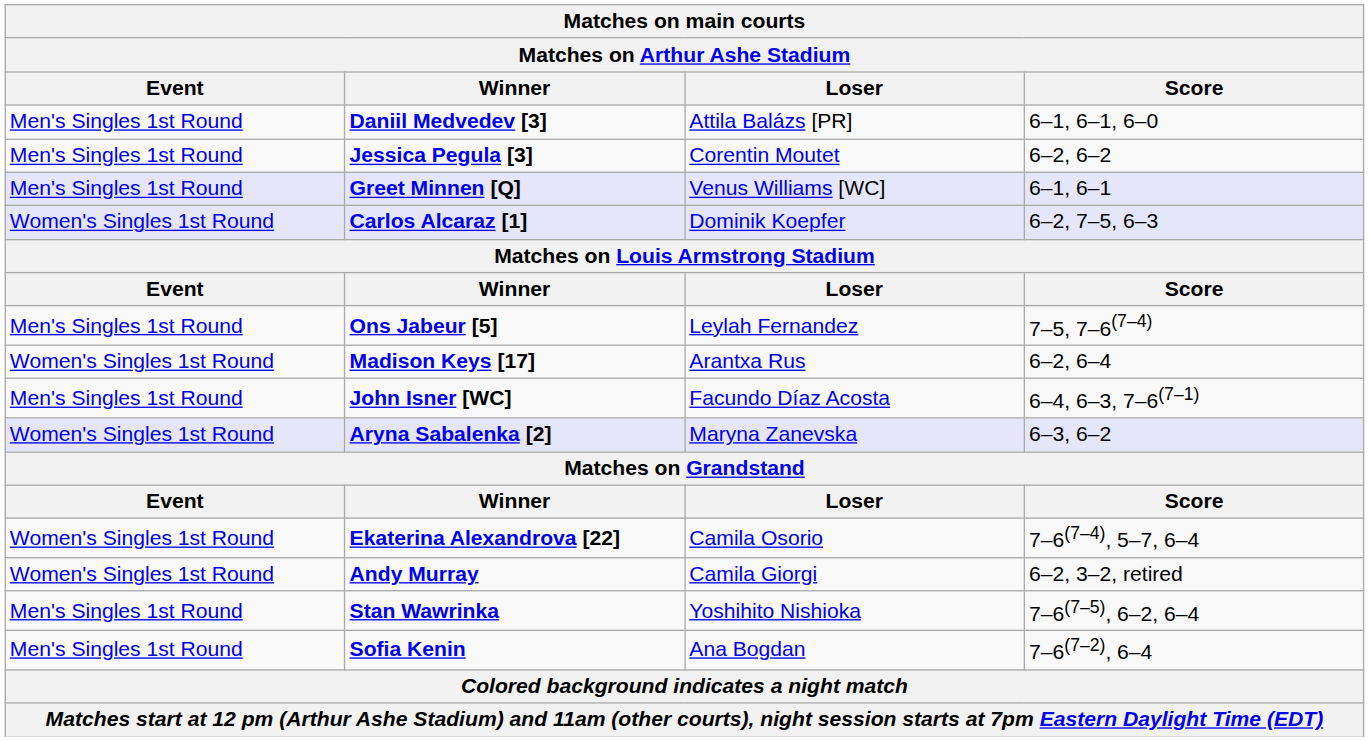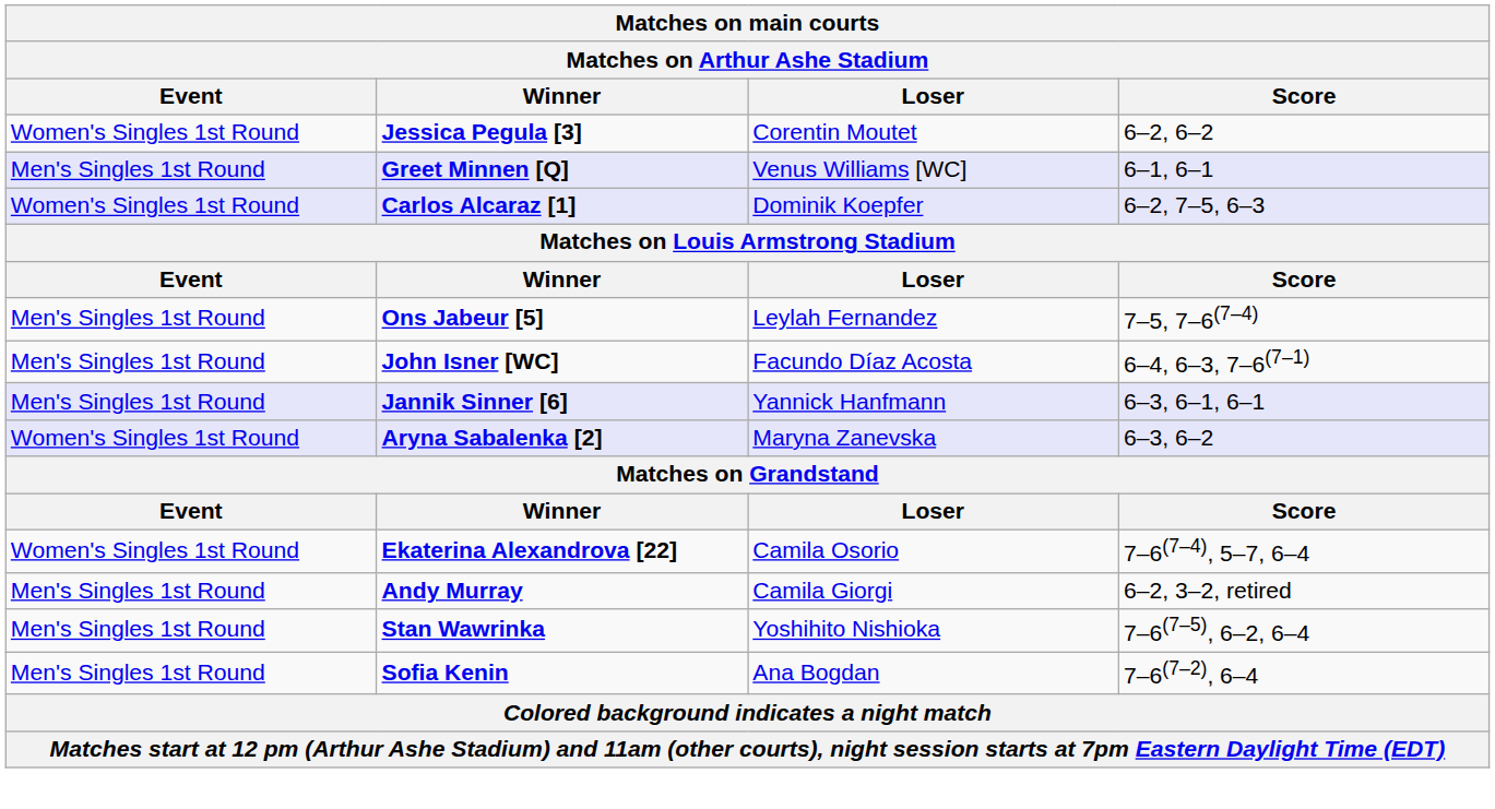 <table class="wikitable" style="margin:auto;">
 <tr>
 <th colspan="4" style="white-space:nowrap;">Matches on main courts</th>
 </tr>
 <tr>
 <th colspan="4"><strong>Matches on <a href='#'>Arthur Ashe Stadium</a></strong></th>
 </tr>
 <tr>
 <th width="250">Event</th>
 <th width="250">Winner</th>
 <th width="250">Loser</th>
 <th width="250">Score</th>
 </tr>
 <tr>
-<td><a href='#'>Men's Singles 1st Round</a></td>
-<td><strong> <a href='#'>Daniil Medvedev</a> [3]</strong></td>
-<td> <a href='#'>Attila Balázs</a> [PR]</td>
-<td>6–1, 6–1, 6–0</td>
-</tr>
-<tr>
-<td><a href='#'>Men's Singles 1st Round</a></td>
+<td><a href='#'>Women's Singles 1st Round</a></td>
 <td><strong> <a href='#'>Jessica Pegula</a> [3]</strong></td>
 <td> <a href='#'>Corentin Moutet</a></td>
 <td>6–2, 6–2</td>
 </tr>
 <tr bgcolor="lavender">
 <td><a href='#'>Men's Singles 1st Round</a></td>
 <td><strong> <a href='#'>Greet Minnen</a> [Q]</strong></td>
 <td> <a href='#'>Venus Williams</a> [WC]</td>
 <td>6–1, 6–1</td>
 </tr>
 <tr bgcolor="lavender">
 <td><a href='#'>Women's Singles 1st Round</a></td>
 <td><strong> <a href='#'>Carlos Alcaraz</a> [1]</strong></td>
 <td> <a href='#'>Dominik Koepfer</a></td>
 <td>6–2, 7–5, 6–3</td>
 </tr>
 <tr>
 <th colspan="4"><strong>Matches on <a href='#'>Louis Armstrong Stadium</a></strong></th>
 </tr>
 <tr>
 <th width="250">Event</th>
 <th width="250">Winner</th>
 <th width="250">Loser</th>
 <th width="250">Score</th>
 </tr>
 <tr>
 <td><a href='#'>Men's Singles 1st Round</a></td>
 <td><strong> <a href='#'>Ons Jabeur</a> [5]</strong></td>
 <td> <a href='#'>Leylah Fernandez</a></td>
 <td>7–5, 7–6<sup>(7–4)</sup></td>
 </tr>
 <tr>
-<td><a href='#'>Women's Singles 1st Round</a></td>
-<td><strong> <a href='#'>Madison Keys</a> [17]</strong></td>
-<td> <a href='#'>Arantxa Rus</a></td>
-<td>6–2, 6–4</td>
-</tr>
-<tr>
 <td><a href='#'>Men's Singles 1st Round</a></td>
 <td><strong> <a href='#'>John Isner</a> [WC]</strong></td>
 <td> <a href='#'>Facundo Díaz Acosta</a></td>
 <td>6–4, 6–3, 7–6<sup>(7–1)</sup></td>
+</tr>
+<tr bgcolor="lavender">
+<td><a href='#'>Men's Singles 1st Round</a></td>
+<td><strong> <a href='#'>Jannik Sinner</a> [6]</strong></td>
+<td> <a href='#'>Yannick Hanfmann</a></td>
+<td>6–3, 6–1, 6–1</td>
 </tr>
 <tr bgcolor="lavender">
 <td><a href='#'>Women's Singles 1st Round</a></td>
 <td><strong> <a href='#'>Aryna Sabalenka</a> [2]</strong></td>
 <td> <a href='#'>Maryna Zanevska</a></td>
 <td>6–3, 6–2</td>
 </tr>
 <tr>
 <th colspan="4"><strong>Matches on <a href='#'>Grandstand</a></strong></th>
 </tr>
 <tr>
 <th width="250">Event</th>
 <th width="250">Winner</th>
 <th width="250">Loser</th>
 <th width="250">Score</th>
 </tr>
 <tr>
 <td><a href='#'>Women's Singles 1st Round</a></td>
 <td><strong> <a href='#'>Ekaterina Alexandrova</a> [22]</strong></td>
 <td> <a href='#'>Camila Osorio</a></td>
 <td>7–6<sup>(7–4)</sup>, 5–7, 6–4</td>
 </tr>
 <tr>
-<td><a href='#'>Women's Singles 1st Round</a></td>
+<td><a href='#'>Men's Singles 1st Round</a></td>
 <td><strong> <a href='#'>Andy Murray</a></strong></td>
 <td> <a href='#'>Camila Giorgi</a></td>
 <td>6–2, 3–2, retired</td>
 </tr>
 <tr>
 <td><a href='#'>Men's Singles 1st Round</a></td>
 <td><strong> <a href='#'>Stan Wawrinka</a></strong></td>
 <td> <a href='#'>Yoshihito Nishioka</a></td>
 <td>7–6<sup>(7–5)</sup>, 6–2, 6–4</td>
 </tr>
 <tr>
 <td><a href='#'>Men's Singles 1st Round</a></td>
 <td><strong> <a href='#'>Sofia Kenin</a></strong></td>
 <td> <a href='#'>Ana Bogdan</a></td>
 <td>7–6<sup>(7–2)</sup>, 6–4</td>
 </tr>
 <tr>
 <th colspan="4"><em>Colored background indicates a night match</em></th>
 </tr>
 <tr>
 <th colspan="4"><em>Matches start at 12 pm (Arthur Ashe Stadium) and 11am (other courts), night session starts at 7pm <a href='#'>Eastern Daylight Time (EDT)</a></em></th>
 </tr>
 </table>
